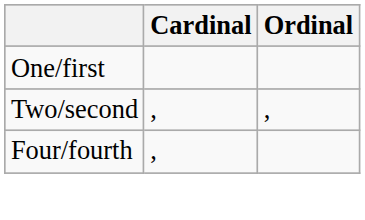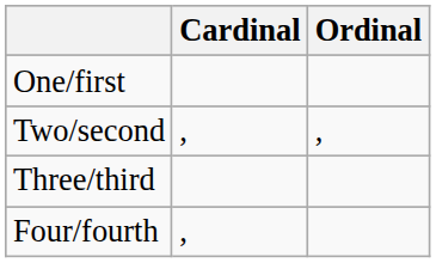 <table class="wikitable">
 <tr>
 <th></th>
 <th>Cardinal</th>
 <th>Ordinal</th>
 </tr>
 <tr>
 <td>One/first</td>
 <td></td>
 <td></td>
 </tr>
 <tr>
 <td>Two/second</td>
 <td>, </td>
 <td>, </td>
 </tr>
 <tr>
+<td>Three/third</td>
+<td></td>
+<td></td>
+</tr>
+<tr>
 <td>Four/fourth</td>
 <td>, </td>
 <td></td>
 </tr>
 </table>
